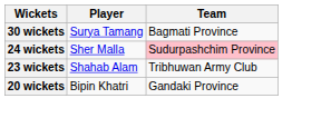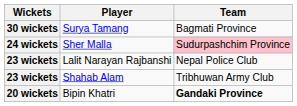 <table class="wikitable">
 <tr>
 <th>Wickets</th>
 <th>Player</th>
 <th>Team</th>
 </tr>
 <tr>
 <th>30 wickets</th>
 <td><a href='#'>Surya Tamang</a></td>
 <td>Bagmati Province</td>
 </tr>
 <tr>
 <th>24 wickets</th>
 <td><a href='#'>Sher Malla</a></td>
 <td style="background: pink;">Sudurpashchim Province</td>
 </tr>
 <tr>
 <th>23 wickets</th>
+<td>Lalit Narayan Rajbanshi</td>
+<td>Nepal Police Club</td>
+</tr>
+<tr>
+<th>23 wickets</th>
 <td><a href='#'>Shahab Alam</a></td>
 <td>Tribhuwan Army Club</td>
 </tr>
 <tr>
 <th>20 wickets</th>
 <td>Bipin Khatri</td>
-<td>Gandaki Province</td>
+<td><strong>Gandaki Province</strong></td>
 </tr>
 </table>
